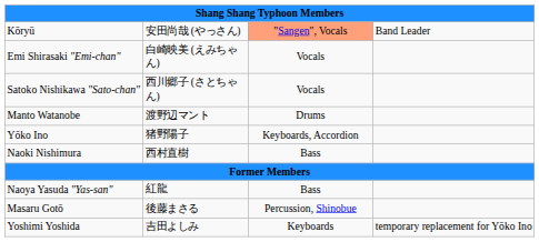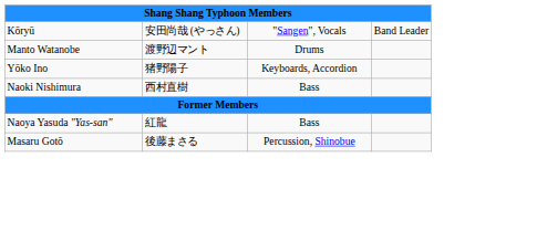 <table class="wikitable">
 <tr>
 <th style="background-color:DodgerBlue;" colspan="4" align="center">Shang Shang Typhoon Members</th>
 </tr>
 <tr>
 <td width="200">Kōryū</td>
 <td width="150">安田尚哉 (やっさん)</td>
-<td width="180" align="center" style="background: lightsalmon;">"<a href='#'>Sangen</a>", Vocals</td>
+<td width="180" align="center">"<a href='#'>Sangen</a>", Vocals</td>
 <td>Band Leader</td>
-</tr>
-<tr>
-<td width="200">Emi Shirasaki <em>"Emi-chan"</em></td>
-<td width="150">白崎映美 (えみちゃん)</td>
-<td width="180" align="center">Vocals</td>
-<td></td>
-</tr>
-<tr>
-<td width="200">Satoko Nishikawa <em>"Sato-chan"</em></td>
-<td width="150">西川郷子 (さとちゃん)</td>
-<td width="180" align="center">Vocals</td>
-<td></td>
 </tr>
 <tr>
 <td width="200">Manto Watanobe</td>
 <td width="150">渡野辺マント</td>
 <td width="180" align="center">Drums</td>
 <td></td>
 </tr>
 <tr>
 <td width="200">Yōko Ino</td>
 <td width="150">猪野陽子</td>
 <td width="180" align="center">Keyboards, Accordion</td>
 <td></td>
 </tr>
 <tr>
 <td width="200">Naoki Nishimura</td>
 <td width="150">西村直樹</td>
 <td width="180" align="center">Bass</td>
 <td></td>
 </tr>
 <tr>
 <th style="background-color:DodgerBlue;" colspan="4" align="center">Former Members</th>
 </tr>
 <tr>
 <td width="200">Naoya Yasuda <em>"Yas-san"</em></td>
 <td width="150">紅龍</td>
 <td width="180" align="center">Bass</td>
 <td></td>
 </tr>
 <tr>
 <td width="200">Masaru Gotō</td>
 <td width="150">後藤まさる</td>
 <td width="180" align="center">Percussion, <a href='#'>Shinobue</a></td>
 <td></td>
 </tr>
-<tr>
-<td width="200">Yoshimi Yoshida</td>
-<td width="150">吉田よしみ</td>
-<td width="180" align="center">Keyboards</td>
-<td>temporary replacement for Yōko Ino</td>
-</tr>
 </table>
